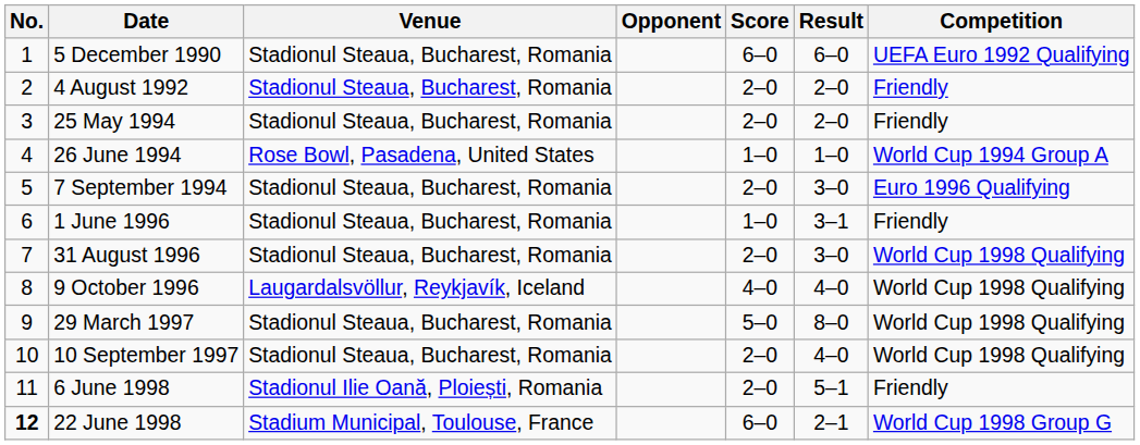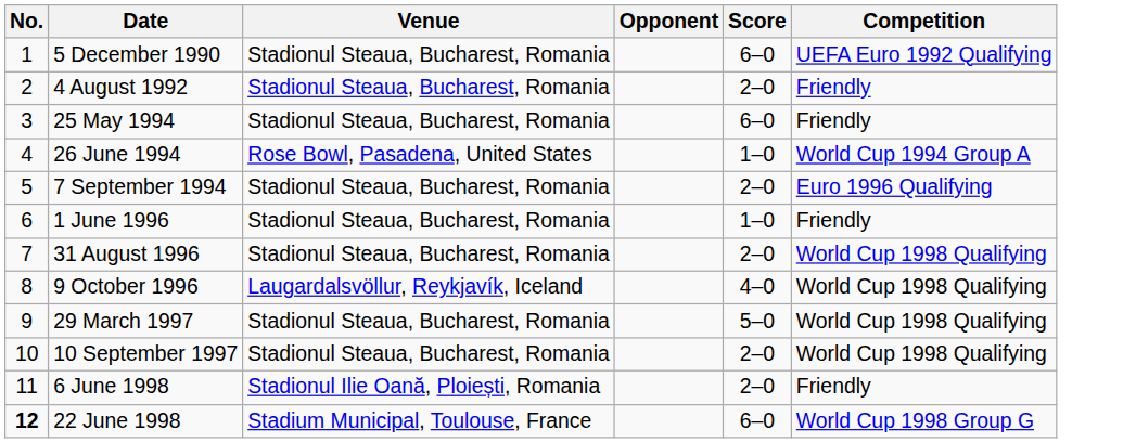 <table class="wikitable sortable">
 <tr>
 <th scope="col">No.</th>
 <th scope="col">Date</th>
 <th scope="col">Venue</th>
 <th scope="col">Opponent</th>
 <th scope="col">Score</th>
-<th scope="col">Result</th>
 <th scope="col">Competition</th>
 </tr>
 <tr>
 <td align="center">1</td>
 <td>5 December 1990</td>
 <td>Stadionul Steaua, Bucharest, Romania</td>
 <td></td>
-<td align="center">6–0</td>
 <td align="center">6–0</td>
 <td><a href='#'>UEFA Euro 1992 Qualifying</a></td>
 </tr>
 <tr>
 <td align="center">2</td>
 <td>4 August 1992</td>
 <td><a href='#'>Stadionul Steaua</a>, <a href='#'>Bucharest</a>, Romania</td>
 <td></td>
 <td align="center">2–0</td>
-<td align="center">2–0</td>
 <td><a href='#'>Friendly</a></td>
 </tr>
 <tr>
 <td align="center">3</td>
 <td>25 May 1994</td>
 <td>Stadionul Steaua, Bucharest, Romania</td>
 <td></td>
-<td align="center">2–0</td>
-<td align="center">2–0</td>
+<td align="center">6–0</td>
 <td>Friendly</td>
 </tr>
 <tr>
 <td align="center">4</td>
 <td>26 June 1994</td>
 <td><a href='#'>Rose Bowl</a>, <a href='#'>Pasadena</a>, United States</td>
 <td></td>
-<td align="center">1–0</td>
 <td align="center">1–0</td>
 <td><a href='#'>World Cup 1994 Group A</a></td>
 </tr>
 <tr>
 <td align="center">5</td>
 <td>7 September 1994</td>
 <td>Stadionul Steaua, Bucharest, Romania</td>
 <td></td>
 <td align="center">2–0</td>
-<td align="center">3–0</td>
 <td><a href='#'>Euro 1996 Qualifying</a></td>
 </tr>
 <tr>
 <td align="center">6</td>
 <td>1 June 1996</td>
 <td>Stadionul Steaua, Bucharest, Romania</td>
 <td></td>
 <td align="center">1–0</td>
-<td align="center">3–1</td>
 <td>Friendly</td>
 </tr>
 <tr>
 <td align="center">7</td>
 <td>31 August 1996</td>
 <td>Stadionul Steaua, Bucharest, Romania</td>
 <td></td>
 <td align="center">2–0</td>
-<td align="center">3–0</td>
 <td><a href='#'>World Cup 1998 Qualifying</a></td>
 </tr>
 <tr>
 <td align="center">8</td>
 <td>9 October 1996</td>
 <td><a href='#'>Laugardalsvöllur</a>, <a href='#'>Reykjavík</a>, Iceland</td>
 <td></td>
-<td align="center">4–0</td>
 <td align="center">4–0</td>
 <td>World Cup 1998 Qualifying</td>
 </tr>
 <tr>
 <td align="center">9</td>
 <td>29 March 1997</td>
 <td>Stadionul Steaua, Bucharest, Romania</td>
 <td></td>
 <td align="center">5–0</td>
-<td align="center">8–0</td>
 <td>World Cup 1998 Qualifying</td>
 </tr>
 <tr>
 <td align="center">10</td>
 <td>10 September 1997</td>
 <td>Stadionul Steaua, Bucharest, Romania</td>
 <td></td>
 <td align="center">2–0</td>
-<td align="center">4–0</td>
 <td>World Cup 1998 Qualifying</td>
 </tr>
 <tr>
 <td align="center">11</td>
 <td>6 June 1998</td>
 <td><a href='#'>Stadionul Ilie Oană</a>, <a href='#'>Ploiești</a>, Romania</td>
 <td></td>
 <td align="center">2–0</td>
-<td align="center">5–1</td>
 <td>Friendly</td>
 </tr>
 <tr>
 <td align="center"><strong>12</strong></td>
 <td>22 June 1998</td>
 <td><a href='#'>Stadium Municipal</a>, <a href='#'>Toulouse</a>, France</td>
 <td></td>
 <td align="center">6–0</td>
-<td align="center">2–1</td>
 <td><a href='#'>World Cup 1998 Group G</a></td>
 </tr>
 </table>
